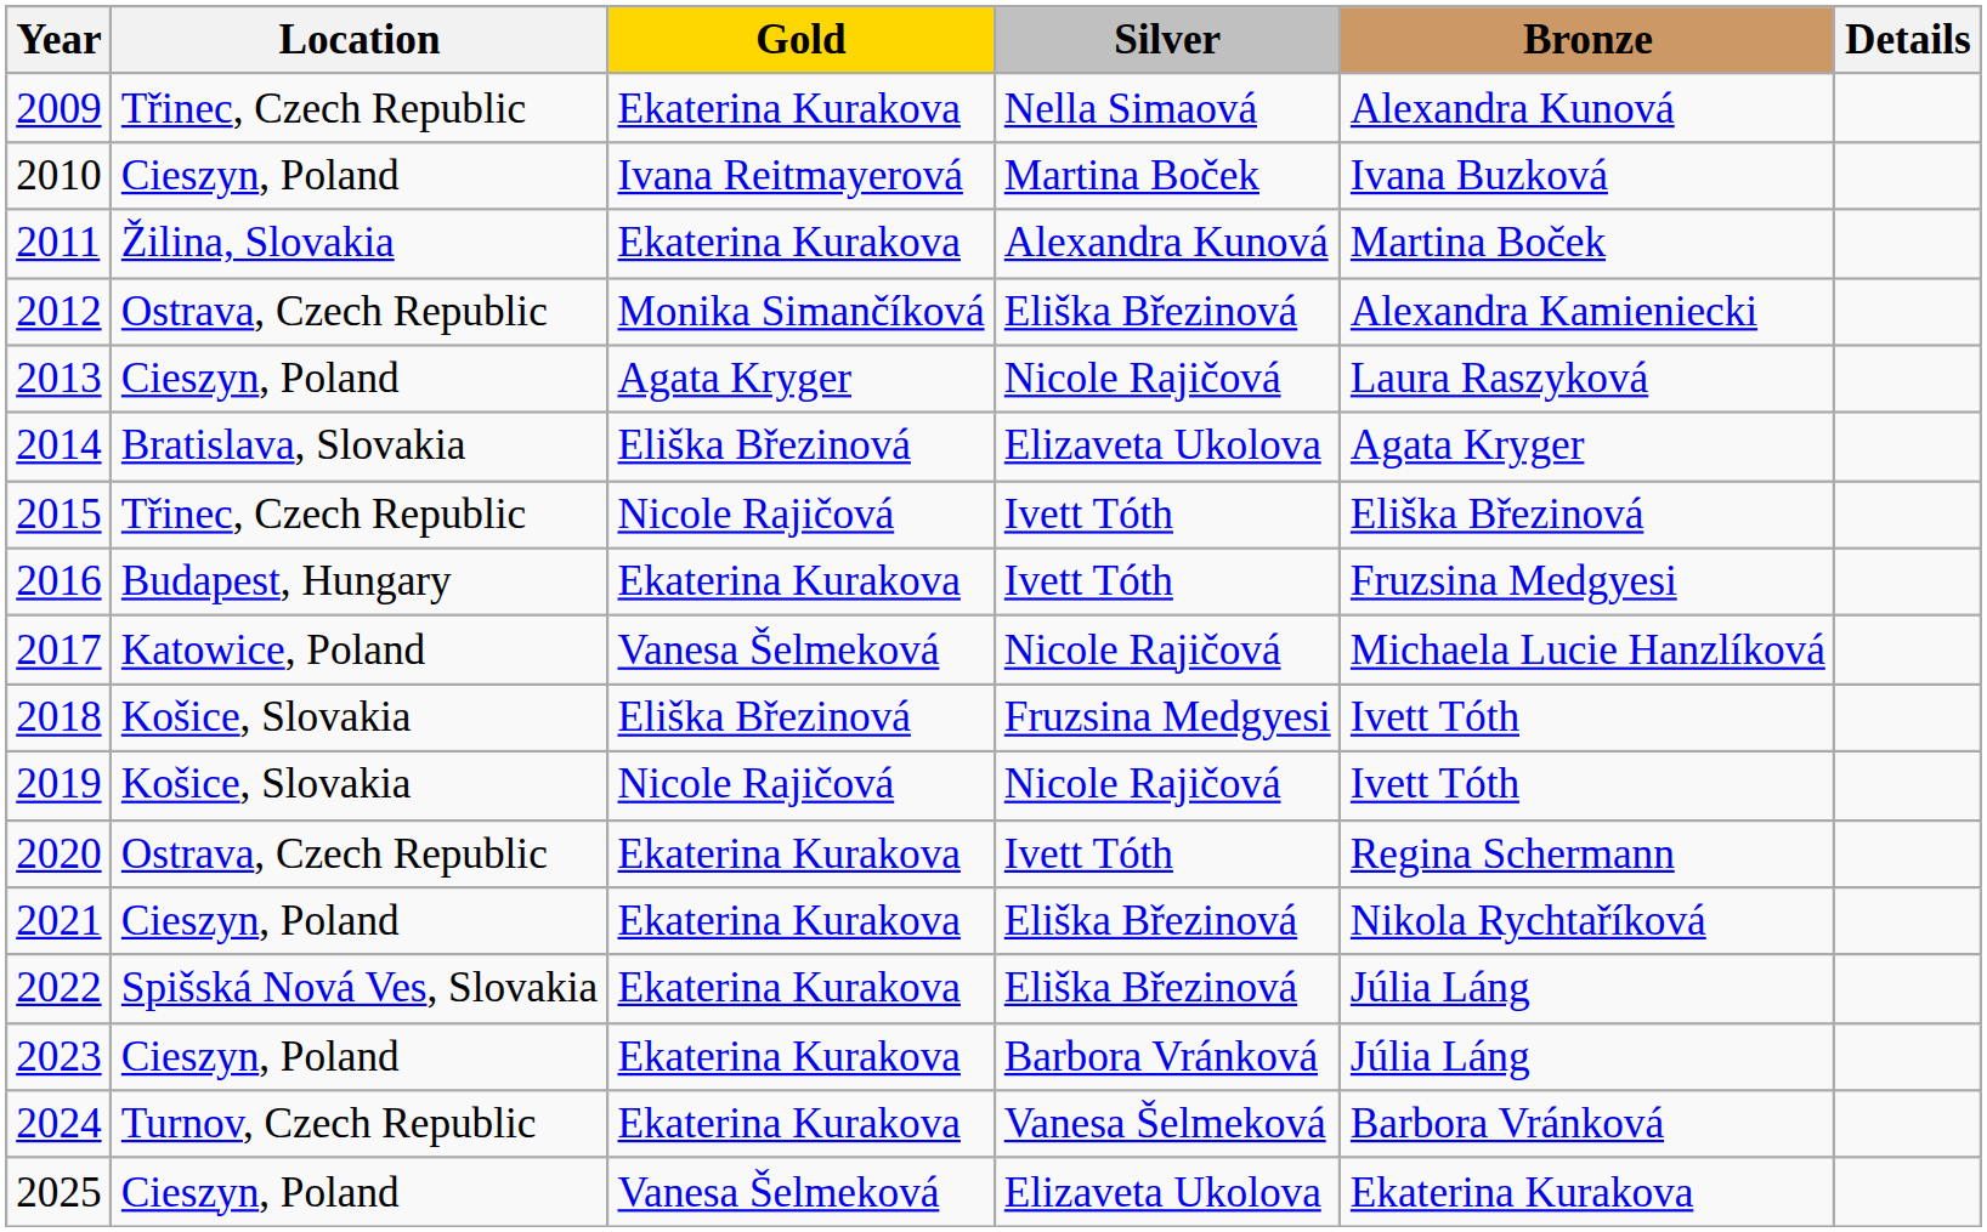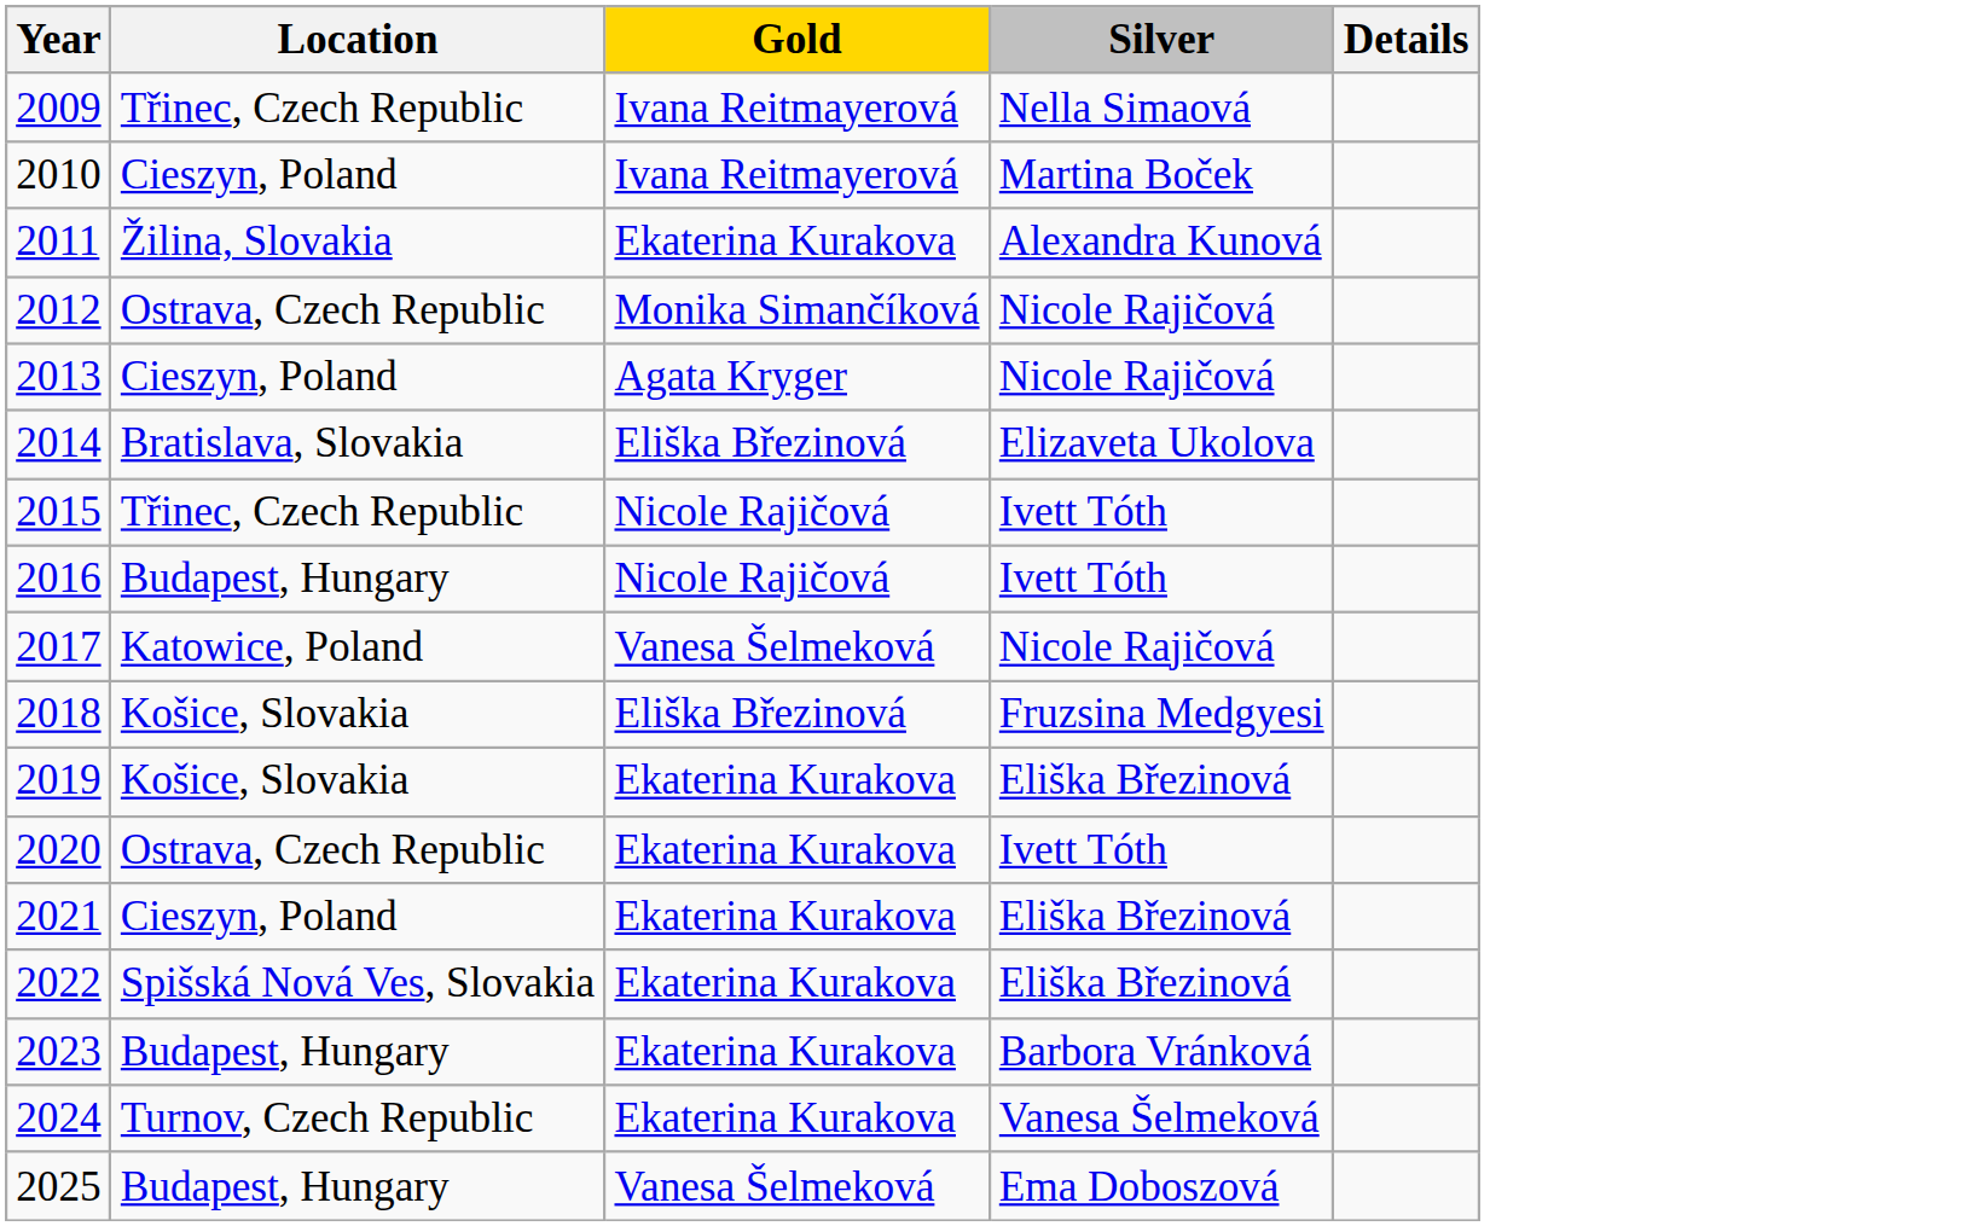 <table class="wikitable">
 <tr>
 <th>Year</th>
 <th>Location</th>
 <td align=center bgcolor=gold><strong>Gold</strong></td>
 <td align=center bgcolor=silver><strong>Silver</strong></td>
-<td align=center bgcolor=cc9966><strong>Bronze</strong></td>
 <th>Details</th>
 </tr>
 <tr>
 <td><a href='#'>2009</a></td>
 <td><a href='#'>Třinec</a>, Czech Republic</td>
-<td> <a href='#'>Ekaterina Kurakova</a></td>
+<td> <a href='#'>Ivana Reitmayerová</a></td>
 <td> <a href='#'>Nella Simaová</a></td>
-<td> <a href='#'>Alexandra Kunová</a></td>
 <td></td>
 </tr>
 <tr>
 <td>2010</td>
 <td><a href='#'>Cieszyn</a>, Poland</td>
 <td> <a href='#'>Ivana Reitmayerová</a></td>
 <td> <a href='#'>Martina Boček</a></td>
-<td> <a href='#'>Ivana Buzková</a></td>
 <td></td>
 </tr>
 <tr>
 <td><a href='#'>2011</a></td>
 <td><a href='#'>Žilina, Slovakia</a></td>
 <td> <a href='#'>Ekaterina Kurakova</a></td>
 <td> <a href='#'>Alexandra Kunová</a></td>
-<td> <a href='#'>Martina Boček</a></td>
 <td></td>
 </tr>
 <tr>
 <td><a href='#'>2012</a></td>
 <td><a href='#'>Ostrava</a>, Czech Republic</td>
 <td> <a href='#'>Monika Simančíková</a></td>
-<td> <a href='#'>Eliška Březinová</a></td>
-<td> <a href='#'>Alexandra Kamieniecki</a></td>
+<td> <a href='#'>Nicole Rajičová</a></td>
 <td></td>
 </tr>
 <tr>
 <td><a href='#'>2013</a></td>
 <td><a href='#'>Cieszyn</a>, Poland</td>
 <td> <a href='#'>Agata Kryger</a></td>
 <td> <a href='#'>Nicole Rajičová</a></td>
-<td> <a href='#'>Laura Raszyková</a></td>
 <td></td>
 </tr>
 <tr>
 <td><a href='#'>2014</a></td>
 <td><a href='#'>Bratislava</a>, Slovakia</td>
 <td> <a href='#'>Eliška Březinová</a></td>
 <td> <a href='#'>Elizaveta Ukolova</a></td>
-<td> <a href='#'>Agata Kryger</a></td>
 <td></td>
 </tr>
 <tr>
 <td><a href='#'>2015</a></td>
 <td><a href='#'>Třinec</a>, Czech Republic</td>
 <td> <a href='#'>Nicole Rajičová</a></td>
 <td> <a href='#'>Ivett Tóth</a></td>
-<td> <a href='#'>Eliška Březinová</a></td>
 <td></td>
 </tr>
 <tr>
 <td><a href='#'>2016</a></td>
 <td><a href='#'>Budapest</a>, Hungary</td>
-<td> <a href='#'>Ekaterina Kurakova</a></td>
+<td> <a href='#'>Nicole Rajičová</a></td>
 <td> <a href='#'>Ivett Tóth</a></td>
-<td> <a href='#'>Fruzsina Medgyesi</a></td>
 <td></td>
 </tr>
 <tr>
 <td><a href='#'>2017</a></td>
 <td><a href='#'>Katowice</a>, Poland</td>
 <td> <a href='#'>Vanesa Šelmeková</a></td>
 <td> <a href='#'>Nicole Rajičová</a></td>
-<td> <a href='#'>Michaela Lucie Hanzlíková</a></td>
 <td></td>
 </tr>
 <tr>
 <td><a href='#'>2018</a></td>
 <td><a href='#'>Košice</a>, Slovakia</td>
 <td> <a href='#'>Eliška Březinová</a></td>
 <td> <a href='#'>Fruzsina Medgyesi</a></td>
-<td> <a href='#'>Ivett Tóth</a></td>
 <td></td>
 </tr>
 <tr>
 <td><a href='#'>2019</a></td>
 <td><a href='#'>Košice</a>, Slovakia</td>
-<td> <a href='#'>Nicole Rajičová</a></td>
-<td> <a href='#'>Nicole Rajičová</a></td>
-<td> <a href='#'>Ivett Tóth</a></td>
+<td> <a href='#'>Ekaterina Kurakova</a></td>
+<td> <a href='#'>Eliška Březinová</a></td>
 <td></td>
 </tr>
 <tr>
 <td><a href='#'>2020</a></td>
 <td><a href='#'>Ostrava</a>, Czech Republic</td>
 <td> <a href='#'>Ekaterina Kurakova</a></td>
 <td> <a href='#'>Ivett Tóth</a></td>
-<td> <a href='#'>Regina Schermann</a></td>
 <td></td>
 </tr>
 <tr>
 <td><a href='#'>2021</a></td>
 <td><a href='#'>Cieszyn</a>, Poland</td>
 <td> <a href='#'>Ekaterina Kurakova</a></td>
 <td> <a href='#'>Eliška Březinová</a></td>
-<td> <a href='#'>Nikola Rychtaříková</a></td>
 <td></td>
 </tr>
 <tr>
 <td><a href='#'>2022</a></td>
 <td><a href='#'>Spišská Nová Ves</a>, Slovakia</td>
 <td> <a href='#'>Ekaterina Kurakova</a></td>
 <td> <a href='#'>Eliška Březinová</a></td>
-<td> <a href='#'>Júlia Láng</a></td>
 <td></td>
 </tr>
 <tr>
 <td><a href='#'>2023</a></td>
-<td><a href='#'>Cieszyn</a>, Poland</td>
+<td><a href='#'>Budapest</a>, Hungary</td>
 <td> <a href='#'>Ekaterina Kurakova</a></td>
 <td> <a href='#'>Barbora Vránková</a></td>
-<td> <a href='#'>Júlia Láng</a></td>
 <td></td>
 </tr>
 <tr>
 <td><a href='#'>2024</a></td>
 <td><a href='#'>Turnov</a>, Czech Republic</td>
 <td> <a href='#'>Ekaterina Kurakova</a></td>
 <td> <a href='#'>Vanesa Šelmeková</a></td>
-<td> <a href='#'>Barbora Vránková</a></td>
 <td></td>
 </tr>
 <tr>
 <td>2025</td>
-<td><a href='#'>Cieszyn</a>, Poland</td>
+<td><a href='#'>Budapest</a>, Hungary</td>
 <td> <a href='#'>Vanesa Šelmeková</a></td>
-<td> <a href='#'>Elizaveta Ukolova</a></td>
-<td> <a href='#'>Ekaterina Kurakova</a></td>
+<td> <a href='#'>Ema Doboszová</a></td>
 <td></td>
 </tr>
 </table>
